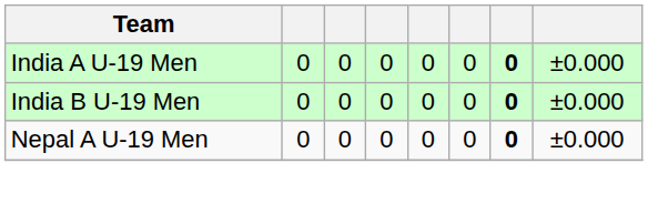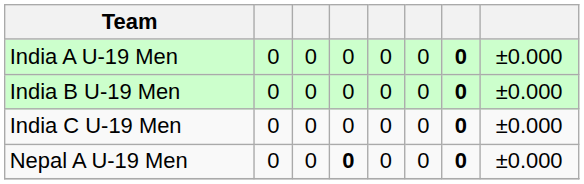 <table class="wikitable" style="text-align:center">
 <tr>
 <th style="width:175px;">Team</th>
 <th style="width:20px;"></th>
 <th style="width:20px;"></th>
 <th style="width:20px;"></th>
 <th style="width:20px;"></th>
 <th style="width:20px;"></th>
 <th style="width:20px;"></th>
 <th style="width:65px;"></th>
 </tr>
 <tr style="background:#cfc;">
 <td style="text-align:left">India A U-19 Men</td>
 <td>0</td>
 <td>0</td>
 <td>0</td>
 <td>0</td>
 <td>0</td>
 <td><strong>0</strong></td>
 <td>±0.000</td>
 </tr>
 <tr style="background:#cfc;">
 <td style="text-align:left">India B U-19 Men</td>
 <td>0</td>
 <td>0</td>
 <td>0</td>
 <td>0</td>
 <td>0</td>
 <td><strong>0</strong></td>
 <td>±0.000</td>
 </tr>
 <tr>
-<td style="text-align:left">Nepal A U-19 Men</td>
+<td style="text-align:left">India C U-19 Men</td>
 <td>0</td>
 <td>0</td>
 <td>0</td>
 <td>0</td>
 <td>0</td>
 <td><strong>0</strong></td>
 <td>±0.000</td>
 </tr>
 <tr>
+<td style="text-align:left">Nepal A U-19 Men</td>
+<td>0</td>
+<td>0</td>
+<td><strong>0</strong></td>
+<td>0</td>
+<td>0</td>
+<td><strong>0</strong></td>
+<td>±0.000</td>
+</tr>
+<tr>
 </tr>
 </table>
